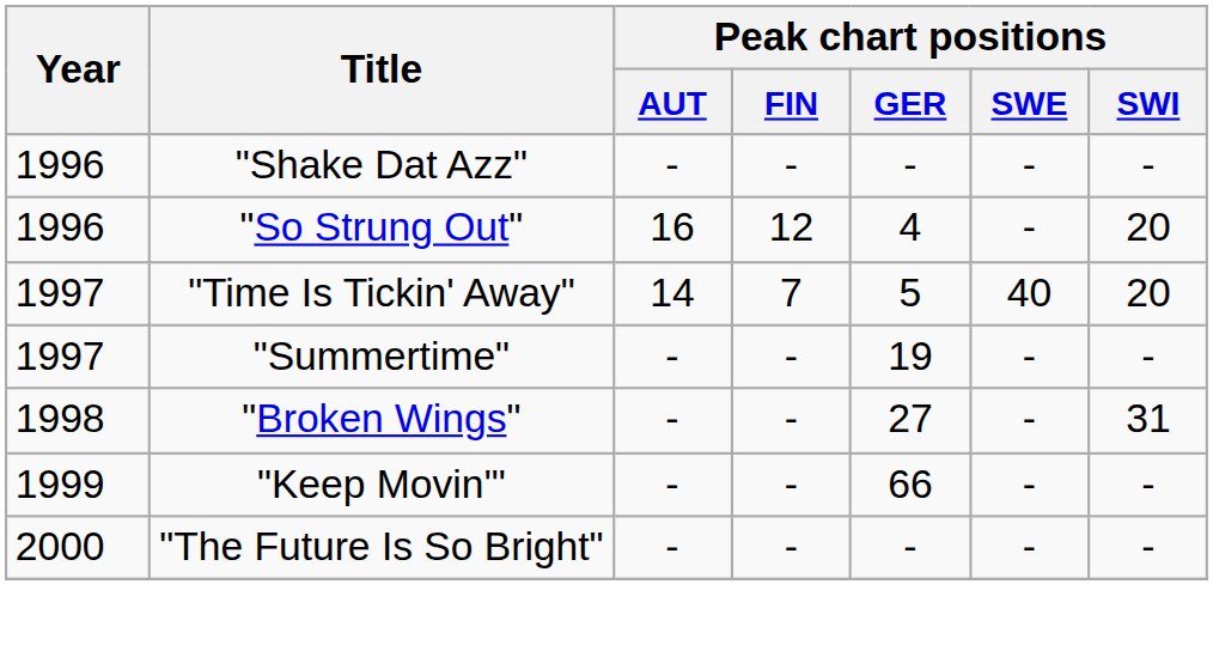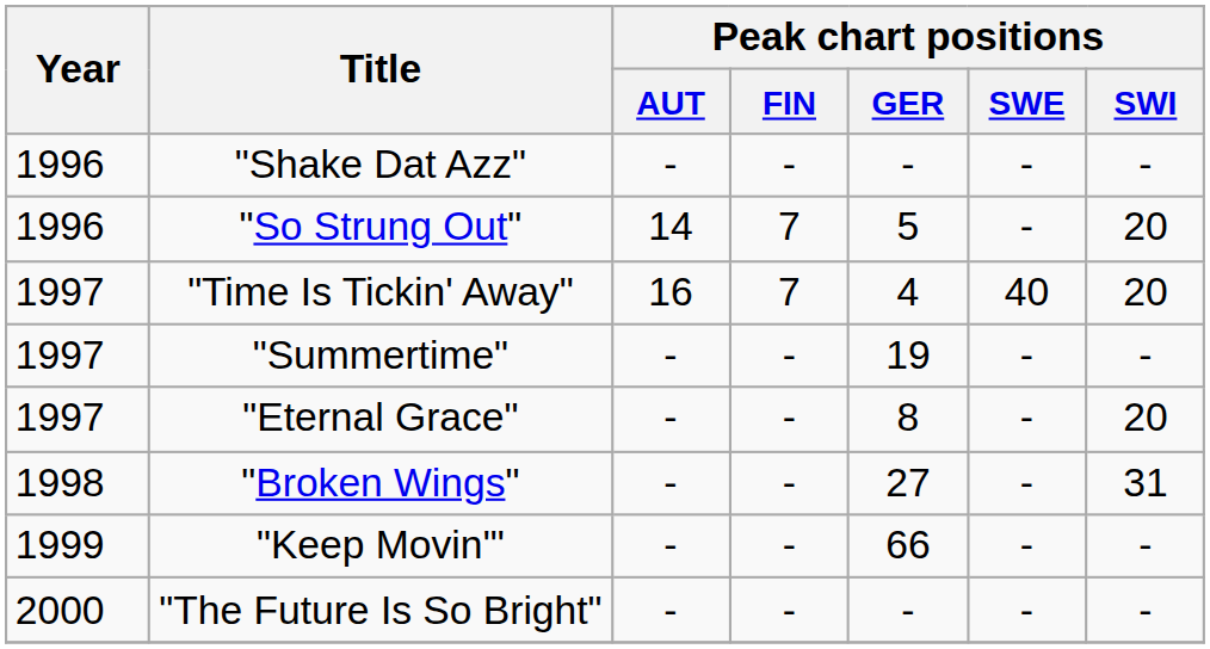 <table class="wikitable">
 <tr>
 <th width="50" rowspan="2"><strong>Year</strong></th>
 <th rowspan="2">Title</th>
 <th colspan="5"><strong>Peak chart positions</strong></th>
 </tr>
 <tr>
 <th width="40"><small><a href='#'>AUT</a></small></th>
 <th width="40"><small><a href='#'>FIN</a></small></th>
 <th width="40"><small><a href='#'>GER</a></small></th>
 <th width="40"><small><a href='#'>SWE</a></small></th>
 <th width="40"><small><a href='#'>SWI</a></small></th>
 </tr>
 <tr>
 <td>1996</td>
 <td align="center">"Shake Dat Azz"</td>
 <td align="center">-</td>
 <td align="center">-</td>
 <td align="center">-</td>
 <td align="center">-</td>
 <td align="center">-</td>
 </tr>
 <tr>
 <td>1996</td>
 <td align="center">"<a href='#'>So Strung Out</a>"</td>
-<td align="center">16</td>
-<td align="center">12</td>
-<td align="center">4</td>
+<td align="center">14</td>
+<td align="center">7</td>
+<td align="center">5</td>
 <td align="center">-</td>
 <td align="center">20</td>
 </tr>
 <tr>
 <td>1997</td>
 <td align="center">"Time Is Tickin' Away"</td>
-<td align="center">14</td>
+<td align="center">16</td>
 <td align="center">7</td>
-<td align="center">5</td>
+<td align="center">4</td>
 <td align="center">40</td>
 <td align="center">20</td>
 </tr>
 <tr>
 <td>1997</td>
 <td align="center">"Summertime"</td>
 <td align="center">-</td>
 <td align="center">-</td>
 <td align="center">19</td>
 <td align="center">-</td>
 <td align="center">-</td>
+</tr>
+<tr>
+<td>1997</td>
+<td align="center">"Eternal Grace"</td>
+<td align="center">-</td>
+<td align="center">-</td>
+<td align="center">8</td>
+<td align="center">-</td>
+<td align="center">20</td>
 </tr>
 <tr>
 <td>1998</td>
 <td align="center">"<a href='#'>Broken Wings</a>"</td>
 <td align="center">-</td>
 <td align="center">-</td>
 <td align="center">27</td>
 <td align="center">-</td>
 <td align="center">31</td>
 </tr>
 <tr>
 <td>1999</td>
 <td align="center">"Keep Movin'"</td>
 <td align="center">-</td>
 <td align="center">-</td>
 <td align="center">66</td>
 <td align="center">-</td>
 <td align="center">-</td>
 </tr>
 <tr>
 <td>2000</td>
 <td align="center">"The Future Is So Bright"</td>
 <td align="center">-</td>
 <td align="center">-</td>
 <td align="center">-</td>
 <td align="center">-</td>
 <td align="center">-</td>
 </tr>
 <tr>
 </tr>
 </table>
